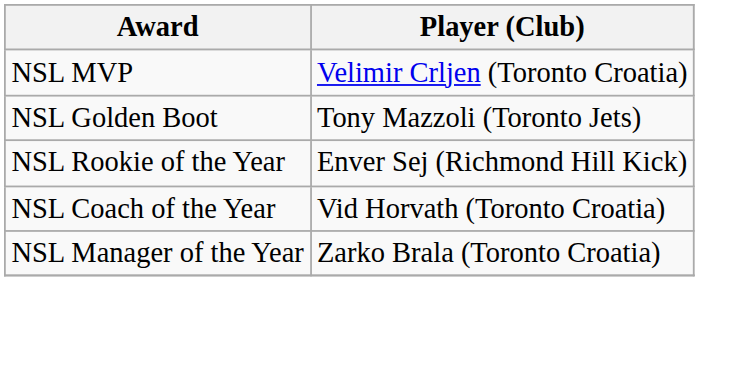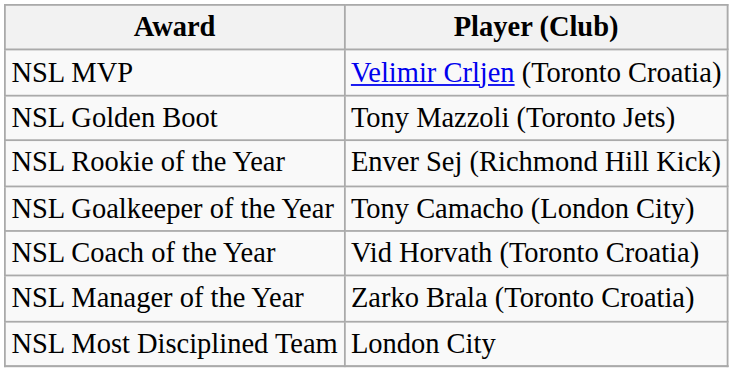 <table class="wikitable">
 <tr style="background:#cccccc;">
 <th>Award</th>
 <th>Player (Club)</th>
 </tr>
 <tr>
 <td>NSL MVP</td>
 <td><a href='#'>Velimir Crljen</a>  (Toronto Croatia)</td>
 </tr>
 <tr>
 <td>NSL Golden Boot</td>
 <td>Tony Mazzoli  (Toronto Jets)</td>
 </tr>
 <tr>
 <td>NSL Rookie of the Year</td>
 <td>Enver Sej  (Richmond Hill Kick)</td>
 </tr>
 <tr>
+<td>NSL Goalkeeper of the Year</td>
+<td>Tony Camacho  (London City)</td>
+</tr>
+<tr>
 <td>NSL Coach of the Year</td>
 <td>Vid Horvath (Toronto Croatia)</td>
 </tr>
 <tr>
 <td>NSL Manager of the Year</td>
 <td>Zarko Brala  (Toronto Croatia)</td>
 </tr>
 <tr>
+<td>NSL Most Disciplined Team</td>
+<td>London City</td>
+</tr>
+<tr>
 </tr>
 </table>
